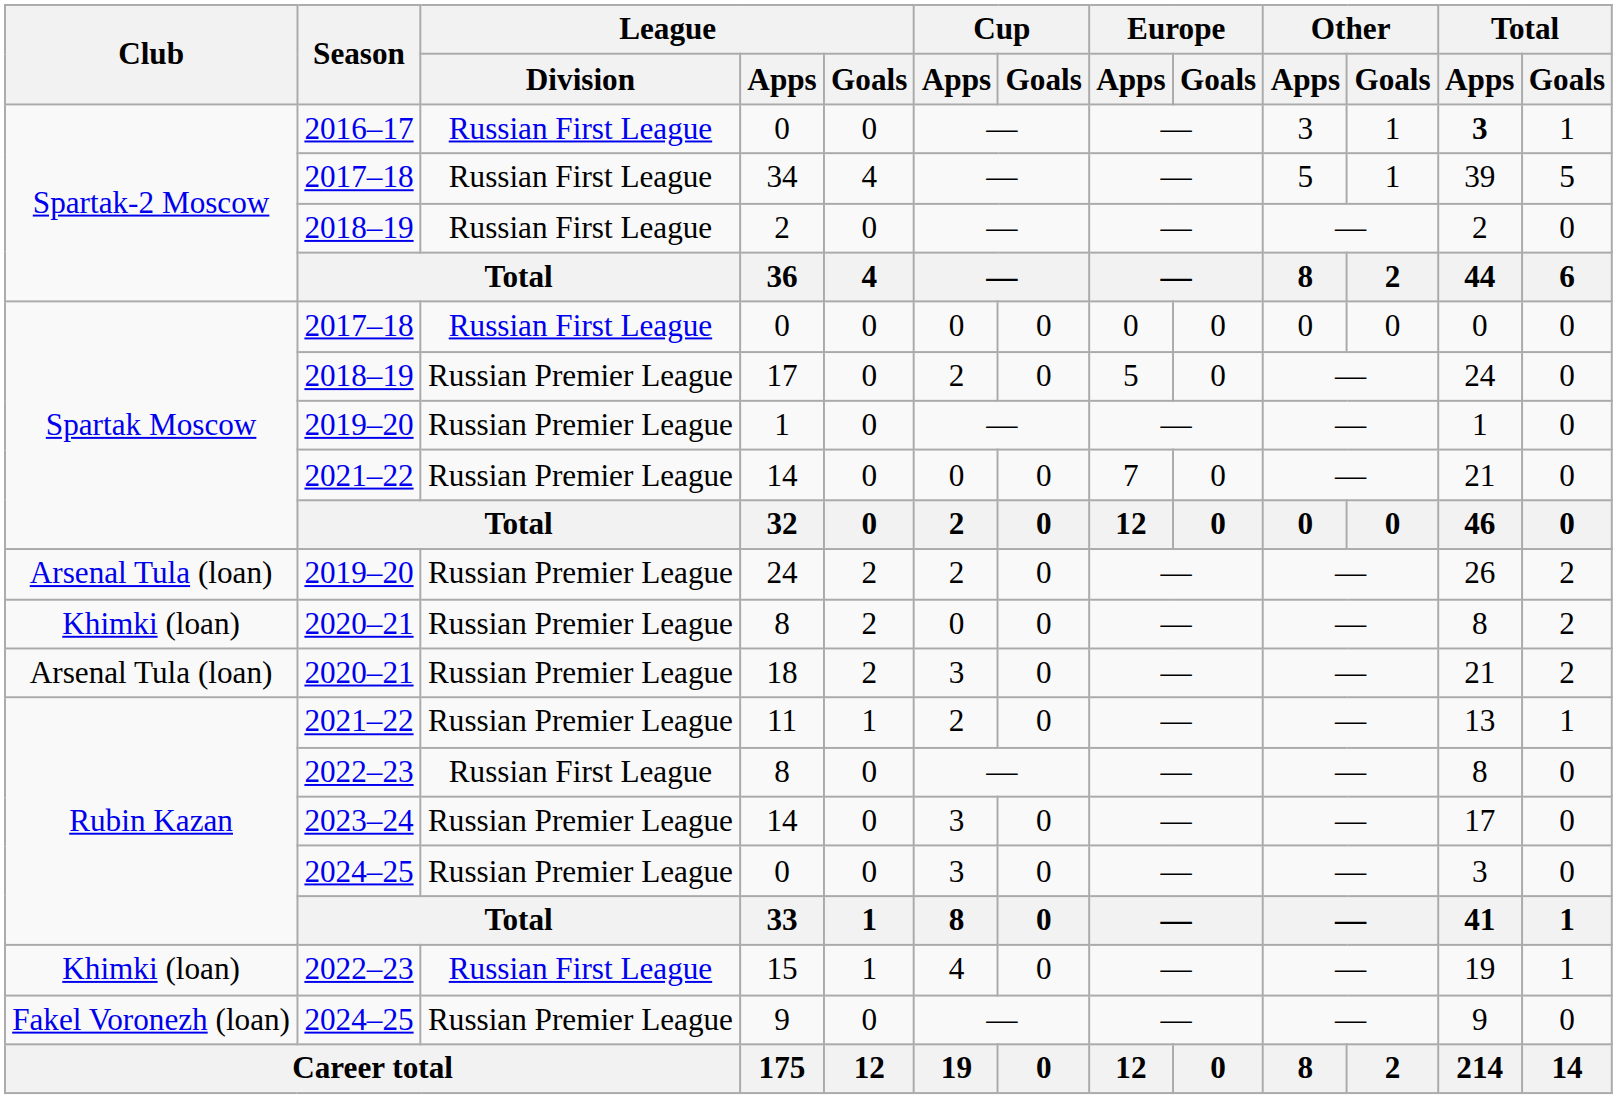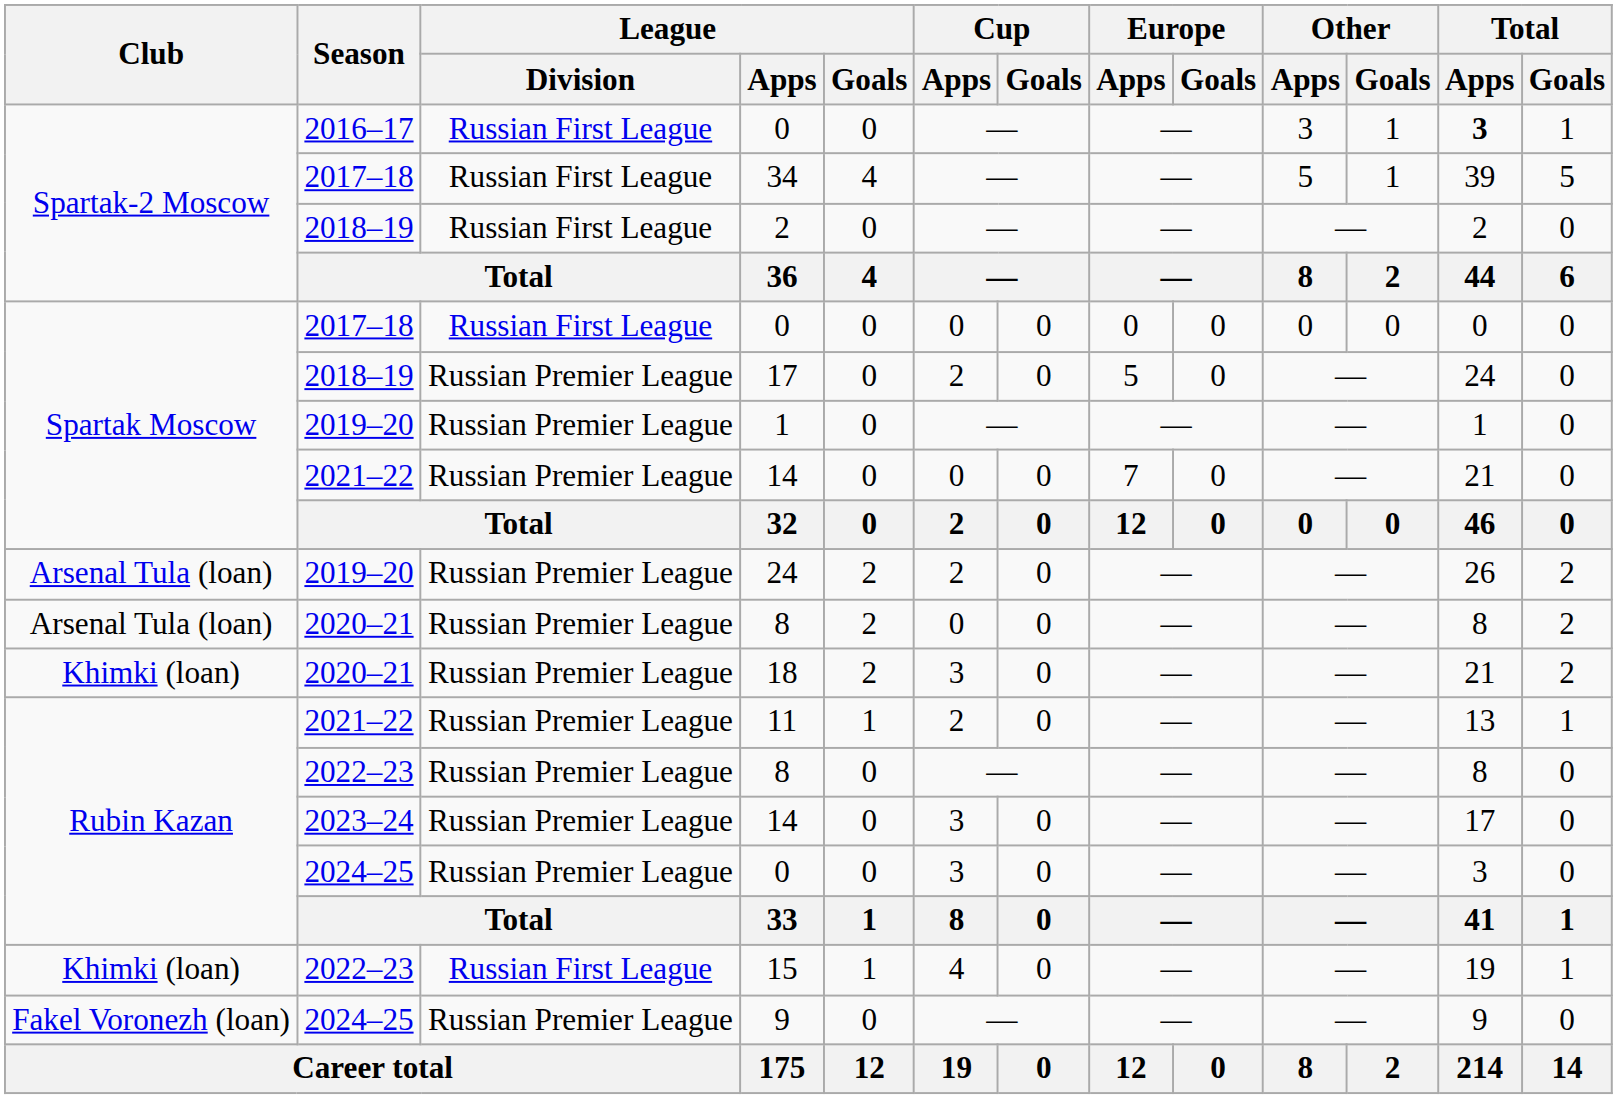 <table class="wikitable" style="text-align: center;">
 <tr>
 <th rowspan="2">Club</th>
 <th rowspan="2">Season</th>
 <th colspan="3">League</th>
 <th colspan="2">Cup</th>
 <th colspan="2">Europe</th>
 <th colspan="2">Other</th>
 <th colspan="2">Total</th>
 </tr>
 <tr>
 <th>Division</th>
 <th>Apps</th>
 <th>Goals</th>
 <th>Apps</th>
 <th>Goals</th>
 <th>Apps</th>
 <th>Goals</th>
 <th>Apps</th>
 <th>Goals</th>
 <th>Apps</th>
 <th>Goals</th>
 </tr>
 <tr>
 <td rowspan="4"><a href='#'>Spartak-2 Moscow</a></td>
 <td><a href='#'>2016–17</a></td>
 <td><a href='#'>Russian First League</a></td>
 <td>0</td>
 <td>0</td>
 <td colspan="2">—</td>
 <td colspan="2">—</td>
 <td>3</td>
 <td>1</td>
 <td><strong>3</strong></td>
 <td>1</td>
 </tr>
 <tr>
 <td><a href='#'>2017–18</a></td>
 <td>Russian First League</td>
 <td>34</td>
 <td>4</td>
 <td colspan="2">—</td>
 <td colspan="2">—</td>
 <td>5</td>
 <td>1</td>
 <td>39</td>
 <td>5</td>
 </tr>
 <tr>
 <td><a href='#'>2018–19</a></td>
 <td>Russian First League</td>
 <td>2</td>
 <td>0</td>
 <td colspan="2">—</td>
 <td colspan="2">—</td>
 <td colspan="2">—</td>
 <td>2</td>
 <td>0</td>
 </tr>
 <tr>
 <th colspan="2">Total</th>
 <th>36</th>
 <th>4</th>
 <th colspan="2">—</th>
 <th colspan="2">—</th>
 <th>8</th>
 <th>2</th>
 <th>44</th>
 <th>6</th>
 </tr>
 <tr>
 <td rowspan="5"><a href='#'>Spartak Moscow</a></td>
 <td><a href='#'>2017–18</a></td>
 <td><a href='#'>Russian First League</a></td>
 <td>0</td>
 <td>0</td>
 <td>0</td>
 <td>0</td>
 <td>0</td>
 <td>0</td>
 <td>0</td>
 <td>0</td>
 <td>0</td>
 <td>0</td>
 </tr>
 <tr>
 <td><a href='#'>2018–19</a></td>
 <td>Russian Premier League</td>
 <td>17</td>
 <td>0</td>
 <td>2</td>
 <td>0</td>
 <td>5</td>
 <td>0</td>
 <td colspan="2">—</td>
 <td>24</td>
 <td>0</td>
 </tr>
 <tr>
 <td><a href='#'>2019–20</a></td>
 <td>Russian Premier League</td>
 <td>1</td>
 <td>0</td>
 <td colspan="2">—</td>
 <td colspan="2">—</td>
 <td colspan="2">—</td>
 <td>1</td>
 <td>0</td>
 </tr>
 <tr>
 <td><a href='#'>2021–22</a></td>
 <td>Russian Premier League</td>
 <td>14</td>
 <td>0</td>
 <td>0</td>
 <td>0</td>
 <td>7</td>
 <td>0</td>
 <td colspan="2">—</td>
 <td>21</td>
 <td>0</td>
 </tr>
 <tr>
 <th colspan="2">Total</th>
 <th>32</th>
 <th>0</th>
 <th>2</th>
 <th>0</th>
 <th>12</th>
 <th>0</th>
 <th>0</th>
 <th>0</th>
 <th>46</th>
 <th>0</th>
 </tr>
 <tr>
 <td><a href='#'>Arsenal Tula</a> (loan)</td>
 <td><a href='#'>2019–20</a></td>
 <td>Russian Premier League</td>
 <td>24</td>
 <td>2</td>
 <td>2</td>
 <td>0</td>
 <td colspan="2">—</td>
 <td colspan="2">—</td>
 <td>26</td>
 <td>2</td>
 </tr>
 <tr>
-<td><a href='#'>Khimki</a> (loan)</td>
+<td>Arsenal Tula (loan)</td>
 <td><a href='#'>2020–21</a></td>
 <td>Russian Premier League</td>
 <td>8</td>
 <td>2</td>
 <td>0</td>
 <td>0</td>
 <td colspan="2">—</td>
 <td colspan="2">—</td>
 <td>8</td>
 <td>2</td>
 </tr>
 <tr>
-<td>Arsenal Tula (loan)</td>
+<td><a href='#'>Khimki</a> (loan)</td>
 <td><a href='#'>2020–21</a></td>
 <td>Russian Premier League</td>
 <td>18</td>
 <td>2</td>
 <td>3</td>
 <td>0</td>
 <td colspan="2">—</td>
 <td colspan="2">—</td>
 <td>21</td>
 <td>2</td>
 </tr>
 <tr>
 <td rowspan="5"><a href='#'>Rubin Kazan</a></td>
 <td><a href='#'>2021–22</a></td>
 <td>Russian Premier League</td>
 <td>11</td>
 <td>1</td>
 <td>2</td>
 <td>0</td>
 <td colspan="2">—</td>
 <td colspan="2">—</td>
 <td>13</td>
 <td>1</td>
 </tr>
 <tr>
 <td><a href='#'>2022–23</a></td>
-<td>Russian First League</td>
+<td>Russian Premier League</td>
 <td>8</td>
 <td>0</td>
 <td colspan="2">—</td>
 <td colspan="2">—</td>
 <td colspan="2">—</td>
 <td>8</td>
 <td>0</td>
 </tr>
 <tr>
 <td><a href='#'>2023–24</a></td>
 <td>Russian Premier League</td>
 <td>14</td>
 <td>0</td>
 <td>3</td>
 <td>0</td>
 <td colspan="2">—</td>
 <td colspan="2">—</td>
 <td>17</td>
 <td>0</td>
 </tr>
 <tr>
 <td><a href='#'>2024–25</a></td>
 <td>Russian Premier League</td>
 <td>0</td>
 <td>0</td>
 <td>3</td>
 <td>0</td>
 <td colspan="2">—</td>
 <td colspan="2">—</td>
 <td>3</td>
 <td>0</td>
 </tr>
 <tr>
 <th colspan="2">Total</th>
 <th>33</th>
 <th>1</th>
 <th>8</th>
 <th>0</th>
 <th colspan="2">—</th>
 <th colspan="2">—</th>
 <th>41</th>
 <th>1</th>
 </tr>
 <tr>
 <td><a href='#'>Khimki</a> (loan)</td>
 <td><a href='#'>2022–23</a></td>
 <td><a href='#'>Russian First League</a></td>
 <td>15</td>
 <td>1</td>
 <td>4</td>
 <td>0</td>
 <td colspan="2">—</td>
 <td colspan="2">—</td>
 <td>19</td>
 <td>1</td>
 </tr>
 <tr>
 <td><a href='#'>Fakel Voronezh</a> (loan)</td>
 <td><a href='#'>2024–25</a></td>
 <td>Russian Premier League</td>
 <td>9</td>
 <td>0</td>
 <td colspan="2">—</td>
 <td colspan="2">—</td>
 <td colspan="2">—</td>
 <td>9</td>
 <td>0</td>
 </tr>
 <tr>
 <th colspan=3>Career total</th>
 <th>175</th>
 <th>12</th>
 <th>19</th>
 <th>0</th>
 <th>12</th>
 <th>0</th>
 <th>8</th>
 <th>2</th>
 <th>214</th>
 <th>14</th>
 </tr>
 </table>
